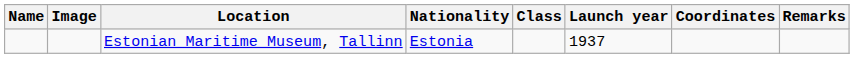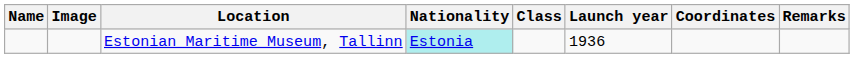 <table class="wikitable sortable">
 <tr>
 <th>Name</th>
 <th>Image</th>
 <th>Location</th>
 <th>Nationality</th>
 <th>Class</th>
 <th>Launch year</th>
 <th>Coordinates</th>
 <th>Remarks</th>
 </tr>
 <tr>
 <td></td>
 <td></td>
 <td><a href='#'>Estonian Maritime Museum</a>, <a href='#'>Tallinn</a></td>
-<td> <a href='#'>Estonia</a></td>
+<td style="background: paleturquoise;"> <a href='#'>Estonia</a></td>
 <td></td>
-<td>1937</td>
+<td>1936</td>
 <td></td>
 <td></td>
 </tr>
 </table>
